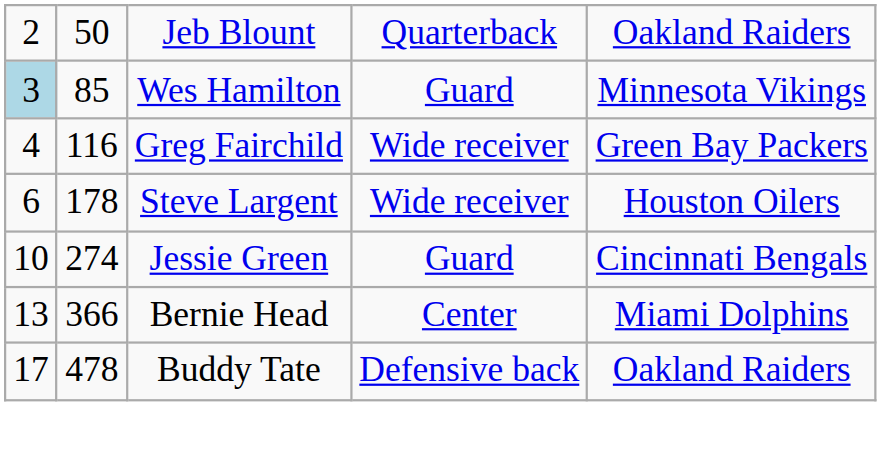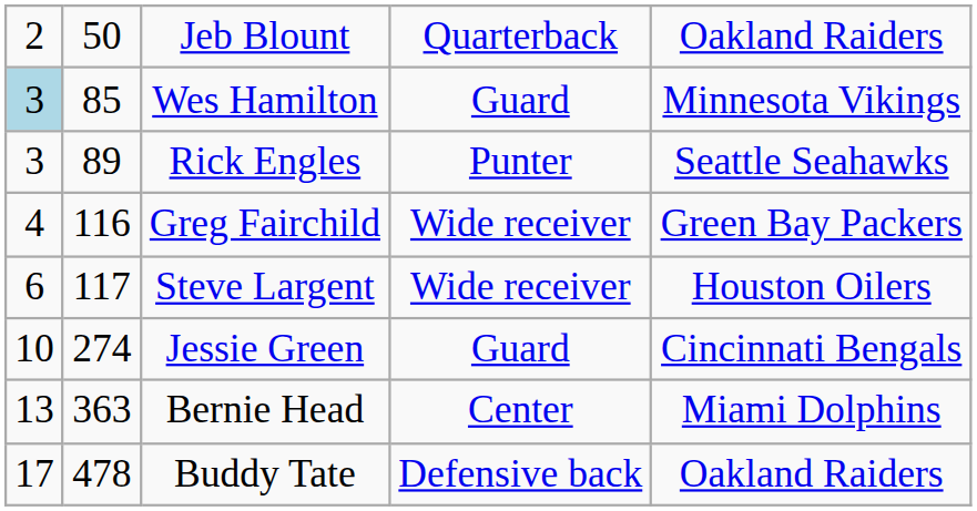 <table class="wikitable" style="text-align:center">
 <tr>
 <td>2</td>
 <td>50</td>
 <td><a href='#'>Jeb Blount</a></td>
 <td><a href='#'>Quarterback</a></td>
 <td><a href='#'>Oakland Raiders</a></td>
 </tr>
 <tr>
 <td style="background: lightblue;">3</td>
 <td>85</td>
 <td><a href='#'>Wes Hamilton</a></td>
 <td><a href='#'>Guard</a></td>
 <td><a href='#'>Minnesota Vikings</a></td>
 </tr>
 <tr>
+<td>3</td>
+<td>89</td>
+<td><a href='#'>Rick Engles</a></td>
+<td><a href='#'>Punter</a></td>
+<td><a href='#'>Seattle Seahawks</a></td>
+</tr>
+<tr>
 <td>4</td>
 <td>116</td>
 <td><a href='#'>Greg Fairchild</a></td>
 <td><a href='#'>Wide receiver</a></td>
 <td><a href='#'>Green Bay Packers</a></td>
 </tr>
 <tr>
 <td>6</td>
-<td>178</td>
+<td>117</td>
 <td><a href='#'>Steve Largent</a></td>
 <td><a href='#'>Wide receiver</a></td>
 <td><a href='#'>Houston Oilers</a></td>
 </tr>
 <tr>
 <td>10</td>
 <td>274</td>
 <td><a href='#'>Jessie Green</a></td>
 <td><a href='#'>Guard</a></td>
 <td><a href='#'>Cincinnati Bengals</a></td>
 </tr>
 <tr>
 <td>13</td>
-<td>366</td>
+<td>363</td>
 <td>Bernie Head</td>
 <td><a href='#'>Center</a></td>
 <td><a href='#'>Miami Dolphins</a></td>
 </tr>
 <tr>
 <td>17</td>
 <td>478</td>
 <td>Buddy Tate</td>
 <td><a href='#'>Defensive back</a></td>
 <td><a href='#'>Oakland Raiders</a></td>
 </tr>
 </table>
